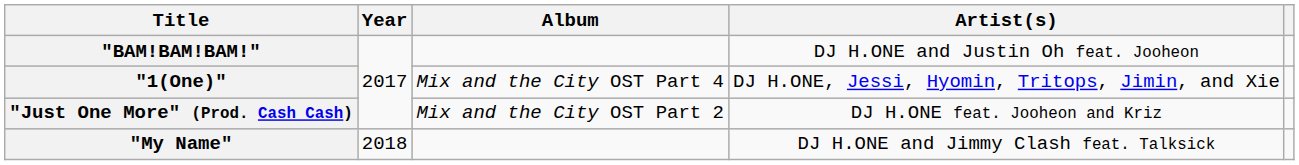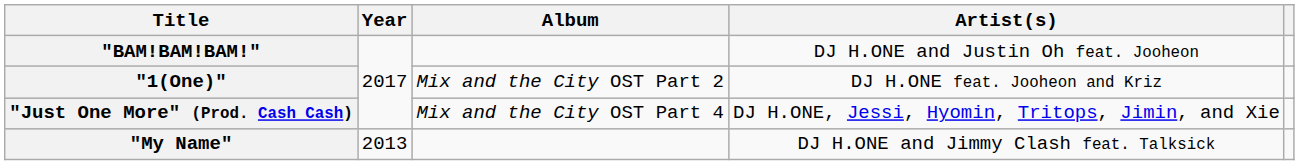 <table class="wikitable plainrowheaders" style="text-align:center">
 <tr>
 <th scope="col">Title</th>
 <th scope="col">Year</th>
 <th scope="col">Album</th>
 <th scope="col">Artist(s)</th>
 <th scope="col" class="unsortable"></th>
 </tr>
 <tr>
 <th scope="row">"BAM!BAM!BAM!"</th>
 <td rowspan="3">2017</td>
 <td></td>
 <td>DJ H.ONE and Justin Oh <small>feat. Jooheon</small></td>
 <td></td>
 </tr>
 <tr>
 <th scope="row">"1(One)"</th>
+<td><em>Mix and the City</em> OST Part 2</td>
+<td>DJ H.ONE <small>feat. Jooheon and Kriz</small></td>
+<td></td>
+</tr>
+<tr>
+<th scope="row">"Just One More" <small>(Prod. <a href='#'>Cash Cash</a>)</small></th>
 <td><em>Mix and the City</em> OST Part 4</td>
 <td>DJ H.ONE, <a href='#'>Jessi</a>, <a href='#'>Hyomin</a>, <a href='#'>Tritops</a>, <a href='#'>Jimin</a>, and Xie</td>
 <td></td>
 </tr>
 <tr>
-<th scope="row">"Just One More" <small>(Prod. <a href='#'>Cash Cash</a>)</small></th>
-<td><em>Mix and the City</em> OST Part 2</td>
-<td>DJ H.ONE <small>feat. Jooheon and Kriz</small></td>
-<td></td>
-</tr>
-<tr>
 <th scope="row">"My Name"</th>
-<td>2018</td>
+<td>2013</td>
 <td></td>
 <td>DJ H.ONE and Jimmy Clash <small>feat. Talksick</small></td>
 <td></td>
 </tr>
 </table>
